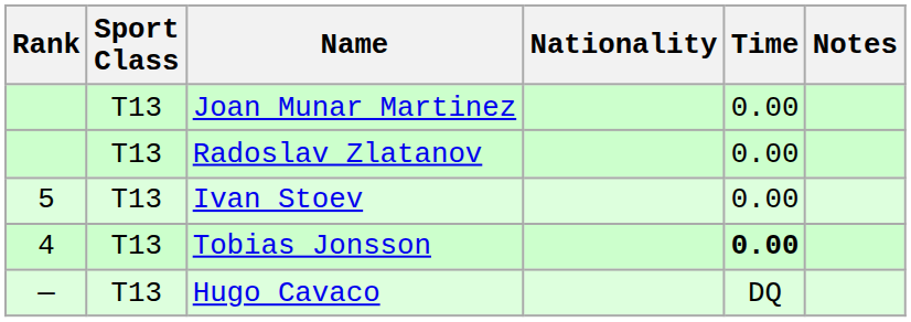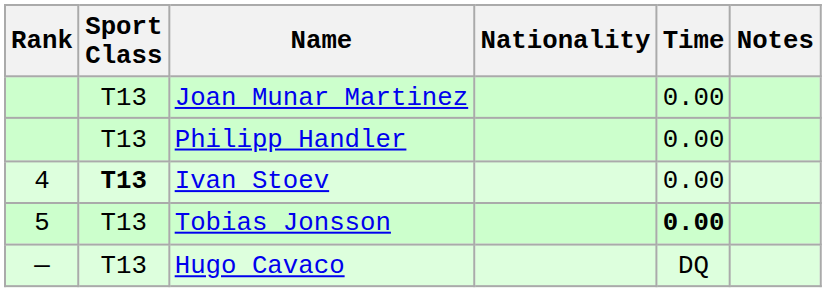 <table class="wikitable sortable" style="text-align:center">
 <tr>
 <th>Rank</th>
 <th>Sport<br>Class</th>
 <th>Name</th>
 <th>Nationality</th>
 <th>Time</th>
 <th>Notes</th>
 </tr>
 <tr bgcolor=ccffcc>
 <td></td>
 <td>T13</td>
 <td align=left><a href='#'>Joan Munar Martinez</a></td>
 <td align=left></td>
 <td>0.00</td>
 <td></td>
 </tr>
 <tr bgcolor=ccffcc>
 <td></td>
 <td>T13</td>
-<td align=left><a href='#'>Radoslav Zlatanov</a></td>
+<td align=left><a href='#'>Philipp Handler</a></td>
 <td align=left></td>
 <td>0.00</td>
 <td></td>
 </tr>
 <tr bgcolor=ddffdd>
-<td>5</td>
-<td>T13</td>
+<td>4</td>
+<td><strong>T13</strong></td>
 <td align=left><a href='#'>Ivan Stoev</a></td>
 <td align=left></td>
 <td>0.00</td>
 <td></td>
 </tr>
 <tr bgcolor=ccffcc>
-<td>4</td>
+<td>5</td>
 <td>T13</td>
 <td align=left><a href='#'>Tobias Jonsson</a></td>
 <td align=left></td>
 <td><strong>0.00</strong></td>
 <td></td>
 </tr>
 <tr bgcolor=ddffdd>
 <td>—</td>
 <td>T13</td>
 <td align=left><a href='#'>Hugo Cavaco</a></td>
 <td align=left></td>
 <td>DQ</td>
 <td></td>
 </tr>
 </table>
